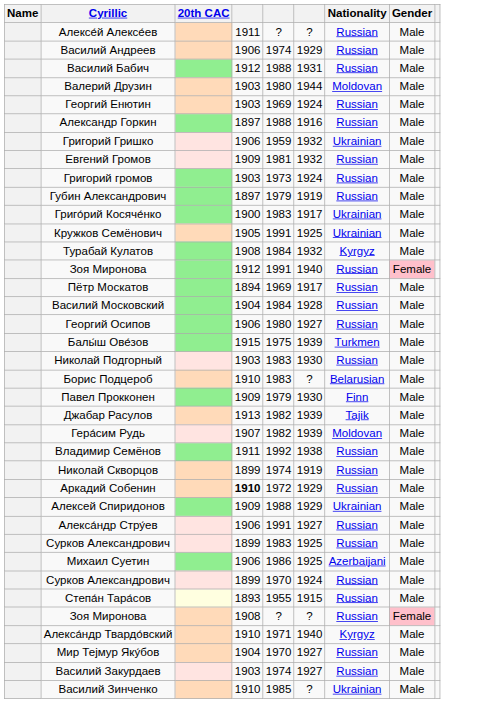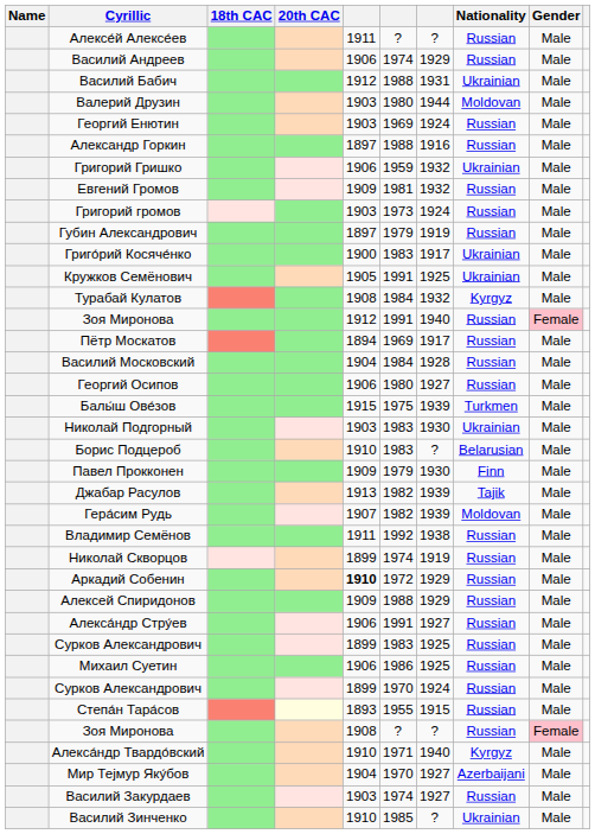 <table class="wikitable sortable" style=text-align:center>
 <tr>
 <th scope="col">Name</th>
 <th scope="col" class="unsortable"><a href='#'>Cyrillic</a></th>
+<th scope="col"><a href='#'>18th CAC</a></th>
 <th scope="col"><a href='#'>20th CAC</a></th>
 <th scope="col"></th>
 <th scope="col"></th>
 <th scope="col"></th>
 <th scope="col">Nationality</th>
 <th scope="col">Gender</th>
 <th scope="col" class="unsortable"></th>
 </tr>
 <tr>
 <th align="center" scope="row" style="font-weight:normal;"></th>
 <td>Алексе́й Алексе́ев</td>
+<td bgcolor = LightGreen></td>
 <td bgcolor = PeachPuff></td>
 <td>1911</td>
 <td>?</td>
 <td>?</td>
 <td><a href='#'>Russian</a></td>
 <td>Male</td>
 <td></td>
 </tr>
 <tr>
 <th align="center" scope="row" style="font-weight:normal;"></th>
 <td>Василий Андреев</td>
+<td bgcolor = LightGreen></td>
 <td bgcolor = PeachPuff></td>
 <td>1906</td>
 <td>1974</td>
 <td>1929</td>
 <td><a href='#'>Russian</a></td>
 <td>Male</td>
 <td></td>
 </tr>
 <tr>
 <th align="center" scope="row" style="font-weight:normal;"></th>
 <td>Василий Бабич</td>
 <td bgcolor = LightGreen></td>
+<td bgcolor = LightGreen></td>
 <td>1912</td>
 <td>1988</td>
 <td>1931</td>
-<td><a href='#'>Russian</a></td>
+<td><a href='#'>Ukrainian</a></td>
 <td>Male</td>
 <td></td>
 </tr>
 <tr>
 <th align="center" scope="row" style="font-weight:normal;"></th>
 <td>Валерий Друзин</td>
+<td bgcolor = LightGreen></td>
 <td bgcolor = PeachPuff></td>
 <td>1903</td>
 <td>1980</td>
 <td>1944</td>
 <td><a href='#'>Moldovan</a></td>
 <td>Male</td>
 <td></td>
 </tr>
 <tr>
 <th align="center" scope="row" style="font-weight:normal;"></th>
 <td>Георгий Енютин</td>
+<td bgcolor = LightGreen></td>
 <td bgcolor = PeachPuff></td>
 <td>1903</td>
 <td>1969</td>
 <td>1924</td>
 <td><a href='#'>Russian</a></td>
 <td>Male</td>
 <td></td>
 </tr>
 <tr>
 <th align="center" scope="row" style="font-weight:normal;"></th>
 <td>Александр Горкин</td>
 <td bgcolor = LightGreen></td>
+<td bgcolor = LightGreen></td>
 <td>1897</td>
 <td>1988</td>
 <td>1916</td>
 <td><a href='#'>Russian</a></td>
 <td>Male</td>
 <td></td>
 </tr>
 <tr>
 <th align="center" scope="row" style="font-weight:normal;"></th>
 <td>Григорий Гришко</td>
+<td bgcolor = LightGreen></td>
 <td bgcolor = MistyRose></td>
 <td>1906</td>
 <td>1959</td>
 <td>1932</td>
 <td><a href='#'>Ukrainian</a></td>
 <td>Male</td>
 <td></td>
 </tr>
 <tr>
 <th align="center" scope="row" style="font-weight:normal;"></th>
 <td>Евгений Громов</td>
+<td bgcolor = LightGreen></td>
 <td bgcolor = MistyRose></td>
 <td>1909</td>
 <td>1981</td>
 <td>1932</td>
 <td><a href='#'>Russian</a></td>
 <td>Male</td>
 <td></td>
 </tr>
 <tr>
 <th align="center" scope="row" style="font-weight:normal;"></th>
 <td>Григорий громов</td>
+<td bgcolor = MistyRose></td>
 <td bgcolor = LightGreen></td>
 <td>1903</td>
 <td>1973</td>
 <td>1924</td>
 <td><a href='#'>Russian</a></td>
 <td>Male</td>
 <td></td>
 </tr>
 <tr>
 <th align="center" scope="row" style="font-weight:normal;"></th>
 <td>Губин Александрович</td>
 <td bgcolor = LightGreen></td>
+<td bgcolor = LightGreen></td>
 <td>1897</td>
 <td>1979</td>
 <td>1919</td>
 <td><a href='#'>Russian</a></td>
 <td>Male</td>
 <td></td>
 </tr>
 <tr>
 <th align="center" scope="row" style="font-weight:normal;"></th>
 <td>Григо́рий Косяче́нко</td>
 <td bgcolor = LightGreen></td>
+<td bgcolor = LightGreen></td>
 <td>1900</td>
 <td>1983</td>
 <td>1917</td>
 <td><a href='#'>Ukrainian</a></td>
 <td>Male</td>
 <td></td>
 </tr>
 <tr>
 <th align="center" scope="row" style="font-weight:normal;"></th>
 <td>Кружков Семёнович</td>
+<td bgcolor = LightGreen></td>
 <td bgcolor = PeachPuff></td>
 <td>1905</td>
 <td>1991</td>
 <td>1925</td>
 <td><a href='#'>Ukrainian</a></td>
 <td>Male</td>
 <td></td>
 </tr>
 <tr>
 <th align="center" scope="row" style="font-weight:normal;"></th>
 <td>Турабай Кулатов</td>
+<td bgcolor = Salmon></td>
 <td bgcolor = LightGreen></td>
 <td>1908</td>
 <td>1984</td>
 <td>1932</td>
 <td><a href='#'>Kyrgyz</a></td>
 <td>Male</td>
 <td></td>
 </tr>
 <tr>
 <th align="center" scope="row" style="font-weight:normal;"></th>
 <td>Зоя Миронова</td>
 <td bgcolor = LightGreen></td>
+<td bgcolor = LightGreen></td>
 <td>1912</td>
 <td>1991</td>
 <td>1940</td>
 <td><a href='#'>Russian</a></td>
 <td style="background: Pink">Female</td>
 <td></td>
 </tr>
 <tr>
 <th align="center" scope="row" style="font-weight:normal;"></th>
 <td>Пётр Москатов</td>
+<td bgcolor = Salmon></td>
 <td bgcolor = LightGreen></td>
 <td>1894</td>
 <td>1969</td>
 <td>1917</td>
 <td><a href='#'>Russian</a></td>
 <td>Male</td>
 <td></td>
 </tr>
 <tr>
 <th align="center" scope="row" style="font-weight:normal;"></th>
 <td>Василий Московский</td>
 <td bgcolor = LightGreen></td>
+<td bgcolor = LightGreen></td>
 <td>1904</td>
 <td>1984</td>
 <td>1928</td>
 <td><a href='#'>Russian</a></td>
 <td>Male</td>
 <td></td>
 </tr>
 <tr>
 <th align="center" scope="row" style="font-weight:normal;"></th>
 <td>Георгий Осипов</td>
+<td bgcolor = LightGreen></td>
 <td bgcolor = LightGreen></td>
 <td>1906</td>
 <td>1980</td>
 <td>1927</td>
 <td><a href='#'>Russian</a></td>
 <td>Male</td>
 <td></td>
 </tr>
 <tr>
 <th align="center" scope="row" style="font-weight:normal;"></th>
 <td>Балы́ш Ове́зов</td>
 <td bgcolor = LightGreen></td>
+<td bgcolor = LightGreen></td>
 <td>1915</td>
 <td>1975</td>
 <td>1939</td>
 <td><a href='#'>Turkmen</a></td>
 <td>Male</td>
 <td></td>
 </tr>
 <tr>
 <th align="center" scope="row" style="font-weight:normal;"></th>
 <td>Николай Подгорный</td>
+<td bgcolor = LightGreen></td>
 <td bgcolor = MistyRose></td>
 <td>1903</td>
 <td>1983</td>
 <td>1930</td>
-<td><a href='#'>Russian</a></td>
+<td><a href='#'>Ukrainian</a></td>
 <td>Male</td>
 <td></td>
 </tr>
 <tr>
 <th align="center" scope="row" style="font-weight:normal;"></th>
 <td>Борис Подцероб</td>
+<td bgcolor = LightGreen></td>
 <td bgcolor = PeachPuff></td>
 <td>1910</td>
 <td>1983</td>
 <td>?</td>
 <td><a href='#'>Belarusian</a></td>
 <td>Male</td>
 <td></td>
 </tr>
 <tr>
 <th align="center" scope="row" style="font-weight:normal;"></th>
 <td>Павел Прокконен</td>
 <td bgcolor = LightGreen></td>
+<td bgcolor = LightGreen></td>
 <td>1909</td>
 <td>1979</td>
 <td>1930</td>
 <td><a href='#'>Finn</a></td>
 <td>Male</td>
 <td></td>
 </tr>
 <tr>
 <th align="center" scope="row" style="font-weight:normal;"></th>
 <td>Джабар Расулов</td>
+<td bgcolor = LightGreen></td>
 <td bgcolor = PeachPuff></td>
 <td>1913</td>
 <td>1982</td>
 <td>1939</td>
 <td><a href='#'>Tajik</a></td>
 <td>Male</td>
 <td></td>
 </tr>
 <tr>
 <th align="center" scope="row" style="font-weight:normal;"></th>
 <td>Гера́сим Рудь</td>
+<td bgcolor = LightGreen></td>
 <td bgcolor = MistyRose></td>
 <td>1907</td>
 <td>1982</td>
 <td>1939</td>
 <td><a href='#'>Moldovan</a></td>
 <td>Male</td>
 <td></td>
 </tr>
 <tr>
 <th align="center" scope="row" style="font-weight:normal;"></th>
 <td>Владимир Семёнов</td>
 <td bgcolor = LightGreen></td>
+<td bgcolor = LightGreen></td>
 <td>1911</td>
 <td>1992</td>
 <td>1938</td>
 <td><a href='#'>Russian</a></td>
 <td>Male</td>
 <td></td>
 </tr>
 <tr>
 <th align="center" scope="row" style="font-weight:normal;"></th>
 <td>Николай Скворцов</td>
+<td bgcolor = MistyRose></td>
 <td bgcolor = PeachPuff></td>
 <td>1899</td>
 <td>1974</td>
 <td>1919</td>
 <td><a href='#'>Russian</a></td>
 <td>Male</td>
 <td></td>
 </tr>
 <tr>
 <th align="center" scope="row" style="font-weight:normal;"></th>
 <td>Аркадий Собенин</td>
+<td bgcolor = LightGreen></td>
 <td bgcolor = PeachPuff></td>
 <td><strong>1910</strong></td>
 <td>1972</td>
 <td>1929</td>
 <td><a href='#'>Russian</a></td>
 <td>Male</td>
 <td></td>
 </tr>
 <tr>
 <th align="center" scope="row" style="font-weight:normal;"></th>
 <td>Алексей Спиридонов</td>
 <td bgcolor = LightGreen></td>
+<td bgcolor = LightGreen></td>
 <td>1909</td>
 <td>1988</td>
 <td>1929</td>
-<td><a href='#'>Ukrainian</a></td>
+<td><a href='#'>Russian</a></td>
 <td>Male</td>
 <td></td>
 </tr>
 <tr>
 <th align="center" scope="row" style="font-weight:normal;"></th>
 <td>Алекса́ндр Стру́ев</td>
+<td bgcolor = LightGreen></td>
 <td bgcolor = MistyRose></td>
 <td>1906</td>
 <td>1991</td>
 <td>1927</td>
 <td><a href='#'>Russian</a></td>
 <td>Male</td>
 <td></td>
 </tr>
 <tr>
 <th align="center" scope="row" style="font-weight:normal;"></th>
 <td>Сурков Александрович</td>
+<td bgcolor = LightGreen></td>
 <td bgcolor = MistyRose></td>
 <td>1899</td>
 <td>1983</td>
 <td>1925</td>
 <td><a href='#'>Russian</a></td>
 <td>Male</td>
 <td></td>
 </tr>
 <tr>
 <th align="center" scope="row" style="font-weight:normal;"></th>
 <td>Михаил Суетин</td>
 <td bgcolor = LightGreen></td>
+<td bgcolor = LightGreen></td>
 <td>1906</td>
 <td>1986</td>
 <td>1925</td>
-<td><a href='#'>Azerbaijani</a></td>
+<td><a href='#'>Russian</a></td>
 <td>Male</td>
 <td></td>
 </tr>
 <tr>
 <th align="center" scope="row" style="font-weight:normal;"></th>
 <td>Сурков Александрович</td>
+<td bgcolor = LightGreen></td>
 <td bgcolor = MistyRose></td>
 <td>1899</td>
 <td>1970</td>
 <td>1924</td>
 <td><a href='#'>Russian</a></td>
 <td>Male</td>
 <td></td>
 </tr>
 <tr>
 <th align="center" scope="row" style="font-weight:normal;"></th>
 <td>Степа́н Тара́сов</td>
+<td bgcolor = Salmon></td>
 <td bgcolor = LightYellow></td>
 <td>1893</td>
 <td>1955</td>
 <td>1915</td>
 <td><a href='#'>Russian</a></td>
 <td>Male</td>
 <td></td>
 </tr>
 <tr>
 <th align="center" scope="row" style="font-weight:normal;"></th>
 <td>Зоя Миронова</td>
+<td bgcolor = LightGreen></td>
 <td bgcolor = PeachPuff></td>
 <td>1908</td>
 <td>?</td>
 <td>?</td>
 <td><a href='#'>Russian</a></td>
 <td style="background: Pink">Female</td>
 <td></td>
 </tr>
 <tr>
 <th align="center" scope="row" style="font-weight:normal;"></th>
 <td>Алекса́ндр Твардо́вский</td>
+<td bgcolor = LightGreen></td>
 <td bgcolor = PeachPuff></td>
 <td>1910</td>
 <td>1971</td>
 <td>1940</td>
 <td><a href='#'>Kyrgyz</a></td>
 <td>Male</td>
 <td></td>
 </tr>
 <tr>
 <th align="center" scope="row" style="font-weight:normal;"></th>
 <td>Мир Тејмур Яку́бов</td>
+<td bgcolor = LightGreen></td>
 <td bgcolor = PeachPuff></td>
 <td>1904</td>
 <td>1970</td>
 <td>1927</td>
-<td><a href='#'>Russian</a></td>
+<td><a href='#'>Azerbaijani</a></td>
 <td>Male</td>
 <td></td>
 </tr>
 <tr>
 <th align="center" scope="row" style="font-weight:normal;"></th>
 <td>Василий Закурдаев</td>
+<td bgcolor = LightGreen></td>
 <td bgcolor = MistyRose></td>
 <td>1903</td>
 <td>1974</td>
 <td>1927</td>
 <td><a href='#'>Russian</a></td>
 <td>Male</td>
 <td></td>
 </tr>
 <tr>
 <th align="center" scope="row" style="font-weight:normal;"></th>
 <td>Василий Зинченко</td>
+<td bgcolor = LightGreen></td>
 <td bgcolor = PeachPuff></td>
 <td>1910</td>
 <td>1985</td>
 <td>?</td>
 <td><a href='#'>Ukrainian</a></td>
 <td>Male</td>
 <td></td>
 </tr>
 </table>
